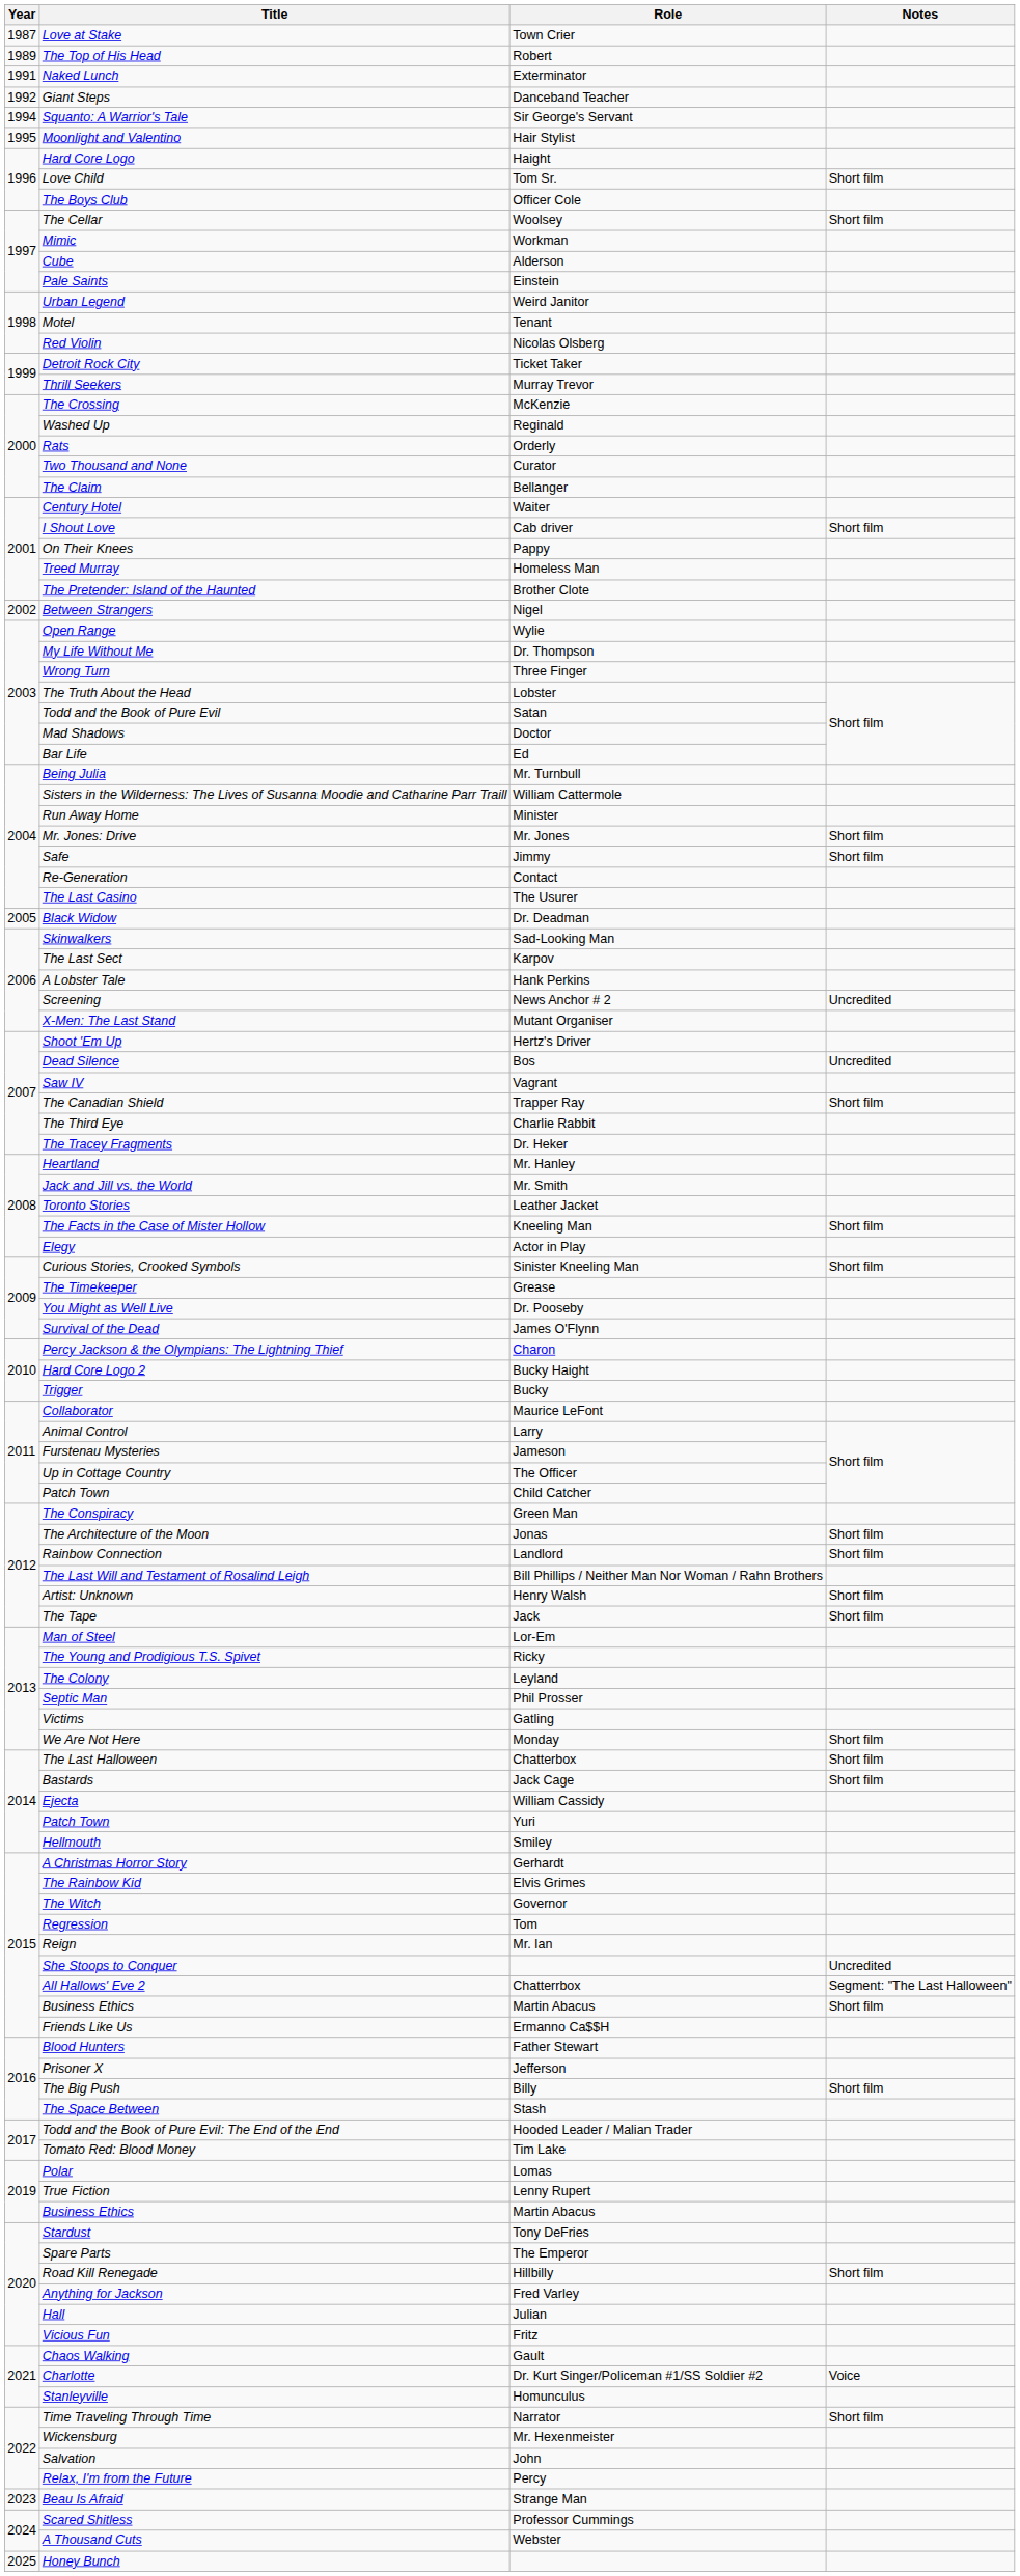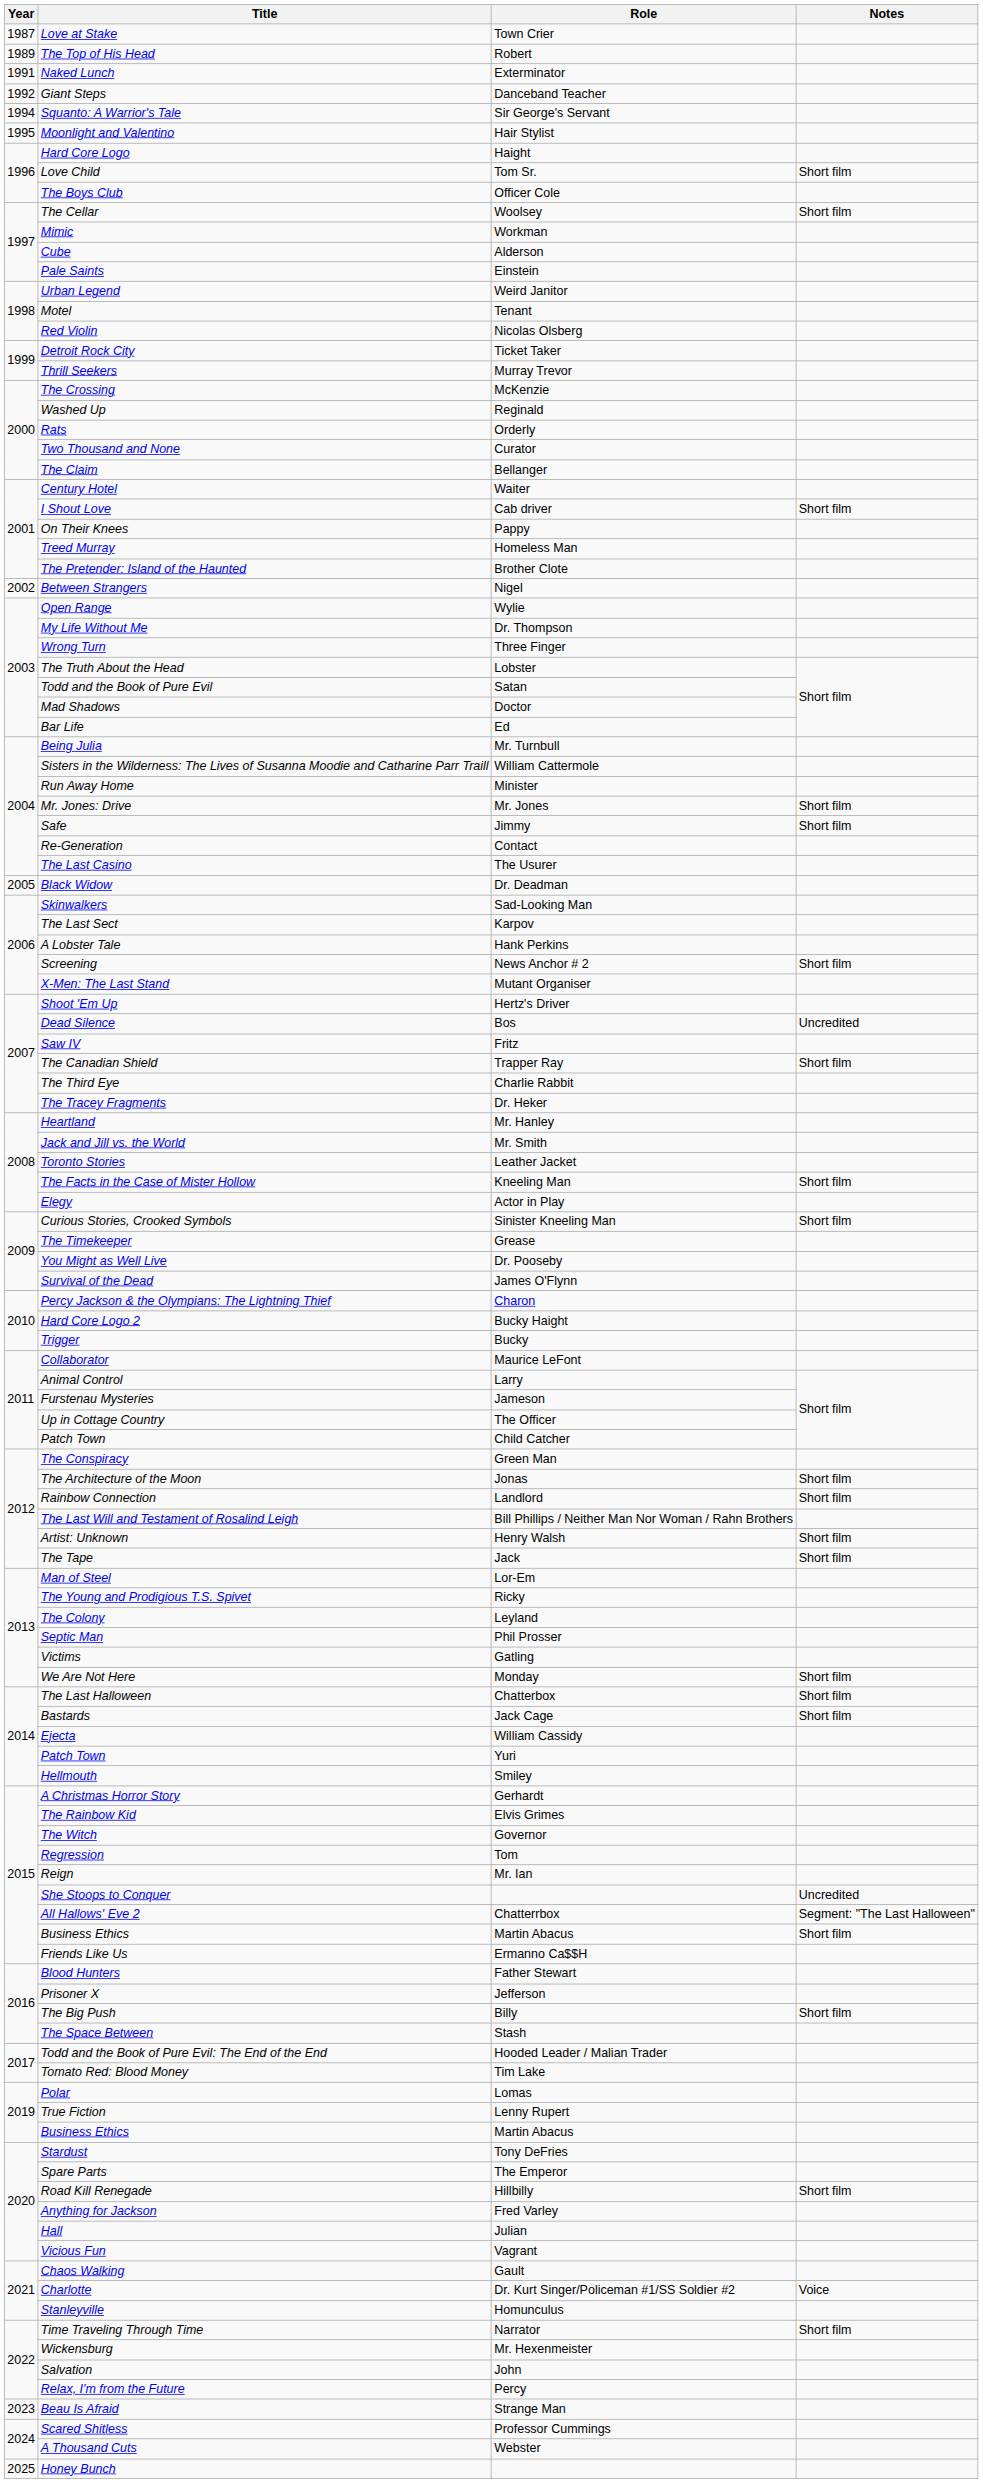 <table class = "wikitable sortable">
 <tr>
 <th>Year</th>
 <th>Title</th>
 <th>Role</th>
 <th class="unsortable">Notes</th>
 </tr>
 <tr>
 <td>1987</td>
 <td><em><a href='#'>Love at Stake</a></em></td>
 <td>Town Crier</td>
 <td></td>
 </tr>
 <tr>
 <td>1989</td>
 <td data-sort-value="Top of His Head, The"><em><a href='#'>The Top of His Head</a></em></td>
 <td>Robert</td>
 <td></td>
 </tr>
 <tr>
 <td>1991</td>
 <td><em><a href='#'>Naked Lunch</a></em></td>
 <td>Exterminator</td>
 <td></td>
 </tr>
 <tr>
 <td>1992</td>
 <td><em>Giant Steps</em></td>
 <td>Danceband Teacher</td>
 <td></td>
 </tr>
 <tr>
 <td>1994</td>
 <td><em><a href='#'>Squanto: A Warrior's Tale</a></em></td>
 <td>Sir George's Servant</td>
 <td></td>
 </tr>
 <tr>
 <td>1995</td>
 <td><em><a href='#'>Moonlight and Valentino</a></em></td>
 <td>Hair Stylist</td>
 <td></td>
 </tr>
 <tr>
 <td rowspan="3">1996</td>
 <td><em><a href='#'>Hard Core Logo</a></em></td>
 <td>Haight</td>
 <td></td>
 </tr>
 <tr>
 <td><em>Love Child</em></td>
 <td>Tom Sr.</td>
 <td>Short film</td>
 </tr>
 <tr>
 <td data-sort-value="Boys Club, The"><em><a href='#'>The Boys Club</a></em></td>
 <td>Officer Cole</td>
 <td></td>
 </tr>
 <tr>
 <td rowspan="4">1997</td>
 <td data-sort-value="Cellar, The"><em>The Cellar</em></td>
 <td>Woolsey</td>
 <td>Short film</td>
 </tr>
 <tr>
 <td><em><a href='#'>Mimic</a></em></td>
 <td>Workman</td>
 <td></td>
 </tr>
 <tr>
 <td><em><a href='#'>Cube</a></em></td>
 <td>Alderson</td>
 <td></td>
 </tr>
 <tr>
 <td><em><a href='#'>Pale Saints</a></em></td>
 <td>Einstein</td>
 <td></td>
 </tr>
 <tr>
 <td rowspan="3">1998</td>
 <td><em><a href='#'>Urban Legend</a></em></td>
 <td>Weird Janitor</td>
 <td></td>
 </tr>
 <tr>
 <td><em>Motel</em></td>
 <td>Tenant</td>
 <td></td>
 </tr>
 <tr>
 <td><em><a href='#'>Red Violin</a></em></td>
 <td>Nicolas Olsberg</td>
 <td></td>
 </tr>
 <tr>
 <td rowspan="2">1999</td>
 <td><em><a href='#'>Detroit Rock City</a></em></td>
 <td>Ticket Taker</td>
 <td></td>
 </tr>
 <tr>
 <td><em><a href='#'>Thrill Seekers</a></em></td>
 <td>Murray Trevor</td>
 <td></td>
 </tr>
 <tr>
 <td rowspan="5">2000</td>
 <td data-sort-value="Crossing, The"><em><a href='#'>The Crossing</a></em></td>
 <td>McKenzie</td>
 <td></td>
 </tr>
 <tr>
 <td><em>Washed Up</em></td>
 <td>Reginald</td>
 <td></td>
 </tr>
 <tr>
 <td><em><a href='#'>Rats</a></em></td>
 <td>Orderly</td>
 <td></td>
 </tr>
 <tr>
 <td><em><a href='#'>Two Thousand and None</a></em></td>
 <td>Curator</td>
 <td></td>
 </tr>
 <tr>
 <td data-sort-value="Claim, The"><em><a href='#'>The Claim</a></em></td>
 <td>Bellanger</td>
 <td></td>
 </tr>
 <tr>
 <td rowspan="5">2001</td>
 <td><em><a href='#'>Century Hotel</a></em></td>
 <td>Waiter</td>
 <td></td>
 </tr>
 <tr>
 <td><em><a href='#'>I Shout Love</a></em></td>
 <td>Cab driver</td>
 <td>Short film</td>
 </tr>
 <tr>
 <td><em>On Their Knees</em></td>
 <td>Pappy</td>
 <td></td>
 </tr>
 <tr>
 <td><em><a href='#'>Treed Murray</a></em></td>
 <td>Homeless Man</td>
 <td></td>
 </tr>
 <tr>
 <td data-sort-value="Pretender: Island of the Haunted, The"><em><a href='#'>The Pretender: Island of the Haunted</a></em></td>
 <td>Brother Clote</td>
 <td></td>
 </tr>
 <tr>
 <td>2002</td>
 <td><em><a href='#'>Between Strangers</a></em></td>
 <td>Nigel</td>
 <td></td>
 </tr>
 <tr>
 <td rowspan="7">2003</td>
 <td><em><a href='#'>Open Range</a></em></td>
 <td>Wylie</td>
 <td></td>
 </tr>
 <tr>
 <td><em><a href='#'>My Life Without Me</a></em></td>
 <td>Dr. Thompson</td>
 <td></td>
 </tr>
 <tr>
 <td><em><a href='#'>Wrong Turn</a></em></td>
 <td>Three Finger</td>
 <td></td>
 </tr>
 <tr>
 <td data-sort-value="Truth About the Head, The"><em>The Truth About the Head</em></td>
 <td>Lobster</td>
 <td rowspan="4">Short film</td>
 </tr>
 <tr>
 <td><em>Todd and the Book of Pure Evil</em></td>
 <td>Satan</td>
 </tr>
 <tr>
 <td><em>Mad Shadows</em></td>
 <td>Doctor</td>
 </tr>
 <tr>
 <td><em>Bar Life</em></td>
 <td>Ed</td>
 </tr>
 <tr>
 <td rowspan="7">2004</td>
 <td><em><a href='#'>Being Julia</a></em></td>
 <td>Mr. Turnbull</td>
 <td></td>
 </tr>
 <tr>
 <td><em>Sisters in the Wilderness: The Lives of Susanna Moodie and Catharine Parr Traill</em></td>
 <td>William Cattermole</td>
 <td></td>
 </tr>
 <tr>
 <td><em>Run Away Home</em></td>
 <td>Minister</td>
 <td></td>
 </tr>
 <tr>
 <td><em>Mr. Jones: Drive</em></td>
 <td>Mr. Jones</td>
 <td>Short film</td>
 </tr>
 <tr>
 <td><em>Safe</em></td>
 <td>Jimmy</td>
 <td>Short film</td>
 </tr>
 <tr>
 <td><em>Re-Generation</em></td>
 <td>Contact</td>
 <td></td>
 </tr>
 <tr>
 <td data-sort-value="Last Casino, The"><em><a href='#'>The Last Casino</a></em></td>
 <td>The Usurer</td>
 <td></td>
 </tr>
 <tr>
 <td>2005</td>
 <td><em><a href='#'>Black Widow</a></em></td>
 <td>Dr. Deadman</td>
 <td></td>
 </tr>
 <tr>
 <td rowspan="5">2006</td>
 <td><em><a href='#'>Skinwalkers</a></em></td>
 <td>Sad-Looking Man</td>
 <td></td>
 </tr>
 <tr>
 <td data-sort-value="Last Sect, The"><em>The Last Sect</em></td>
 <td>Karpov</td>
 <td></td>
 </tr>
 <tr>
 <td data-sort-value="Lobster Tale, A"><em>A Lobster Tale</em></td>
 <td>Hank Perkins</td>
 <td></td>
 </tr>
 <tr>
 <td><em>Screening</em></td>
 <td>News Anchor # 2</td>
-<td>Uncredited</td>
+<td>Short film</td>
 </tr>
 <tr>
 <td><em><a href='#'>X-Men: The Last Stand</a></em></td>
 <td>Mutant Organiser</td>
 <td></td>
 </tr>
 <tr>
 <td rowspan="6">2007</td>
 <td><em><a href='#'>Shoot 'Em Up</a></em></td>
 <td>Hertz's Driver</td>
 <td></td>
 </tr>
 <tr>
 <td><em><a href='#'>Dead Silence</a></em></td>
 <td>Bos</td>
 <td>Uncredited</td>
 </tr>
 <tr>
 <td><em><a href='#'>Saw IV</a></em></td>
-<td>Vagrant</td>
+<td>Fritz</td>
 <td></td>
 </tr>
 <tr>
 <td data-sort-value="Canadian Shield, The"><em>The Canadian Shield</em></td>
 <td>Trapper Ray</td>
 <td>Short film</td>
 </tr>
 <tr>
 <td data-sort-value="Third Eye, The"><em>The Third Eye</em></td>
 <td>Charlie Rabbit</td>
 <td></td>
 </tr>
 <tr>
 <td data-sort-value="Tracey Fragments, The"><em><a href='#'>The Tracey Fragments</a></em></td>
 <td>Dr. Heker</td>
 <td></td>
 </tr>
 <tr>
 <td rowspan="5">2008</td>
 <td><em><a href='#'>Heartland</a></em></td>
 <td>Mr. Hanley</td>
 <td></td>
 </tr>
 <tr>
 <td><em><a href='#'>Jack and Jill vs. the World</a></em></td>
 <td>Mr. Smith</td>
 <td></td>
 </tr>
 <tr>
 <td><em><a href='#'>Toronto Stories</a></em></td>
 <td>Leather Jacket</td>
 <td></td>
 </tr>
 <tr>
 <td data-sort-value="Facts in the Case of Mister Hollow, The"><em><a href='#'>The Facts in the Case of Mister Hollow</a></em></td>
 <td>Kneeling Man</td>
 <td>Short film</td>
 </tr>
 <tr>
 <td><em><a href='#'>Elegy</a></em></td>
 <td>Actor in Play</td>
 <td></td>
 </tr>
 <tr>
 <td rowspan="4">2009</td>
 <td><em>Curious Stories, Crooked Symbols</em></td>
 <td>Sinister Kneeling Man</td>
 <td>Short film</td>
 </tr>
 <tr>
 <td data-sort-value="Timekeeper, The"><em><a href='#'>The Timekeeper</a></em></td>
 <td>Grease</td>
 <td></td>
 </tr>
 <tr>
 <td><em><a href='#'>You Might as Well Live</a></em></td>
 <td>Dr. Pooseby</td>
 <td></td>
 </tr>
 <tr>
 <td><em><a href='#'>Survival of the Dead</a></em></td>
 <td>James O'Flynn</td>
 <td></td>
 </tr>
 <tr>
 <td rowspan="3">2010</td>
 <td><em><a href='#'>Percy Jackson & the Olympians: The Lightning Thief</a></em></td>
 <td><a href='#'>Charon</a></td>
 <td></td>
 </tr>
 <tr>
 <td><em><a href='#'>Hard Core Logo 2</a></em></td>
 <td>Bucky Haight</td>
 <td></td>
 </tr>
 <tr>
 <td><em><a href='#'>Trigger</a></em></td>
 <td>Bucky</td>
 <td></td>
 </tr>
 <tr>
 <td rowspan="5">2011</td>
 <td><em><a href='#'>Collaborator</a></em></td>
 <td>Maurice LeFont</td>
 <td></td>
 </tr>
 <tr>
 <td><em>Animal Control</em></td>
 <td>Larry</td>
 <td rowspan="4">Short film</td>
 </tr>
 <tr>
 <td><em>Furstenau Mysteries</em></td>
 <td>Jameson</td>
 </tr>
 <tr>
 <td><em>Up in Cottage Country</em></td>
 <td>The Officer</td>
 </tr>
 <tr>
 <td><em>Patch Town</em></td>
 <td>Child Catcher</td>
 </tr>
 <tr>
 <td rowspan="6">2012</td>
 <td data-sort-value="Conspiracy, The"><em><a href='#'>The Conspiracy</a></em></td>
 <td>Green Man</td>
 <td></td>
 </tr>
 <tr>
 <td data-sort-value="Architecture of the Moon, The"><em>The Architecture of the Moon</em></td>
 <td>Jonas</td>
 <td>Short film</td>
 </tr>
 <tr>
 <td><em>Rainbow Connection</em></td>
 <td>Landlord</td>
 <td>Short film</td>
 </tr>
 <tr>
 <td data-sort-value="Last Will and Testament of Rosalind Leigh, The"><em><a href='#'>The Last Will and Testament of Rosalind Leigh</a></em></td>
 <td>Bill Phillips / Neither Man Nor Woman / Rahn Brothers</td>
 <td></td>
 </tr>
 <tr>
 <td><em>Artist: Unknown</em></td>
 <td>Henry Walsh</td>
 <td>Short film</td>
 </tr>
 <tr>
 <td data-sort-value="Tape, The"><em>The Tape</em></td>
 <td>Jack</td>
 <td>Short film</td>
 </tr>
 <tr>
 <td rowspan="6">2013</td>
 <td><em><a href='#'>Man of Steel</a></em></td>
 <td>Lor-Em</td>
 <td></td>
 </tr>
 <tr>
 <td data-sort-value="Young and Prodigious T.S. Spivet, The"><em><a href='#'>The Young and Prodigious T.S. Spivet</a></em></td>
 <td>Ricky</td>
 <td></td>
 </tr>
 <tr>
 <td data-sort-value="Colony, The"><em><a href='#'>The Colony</a></em></td>
 <td>Leyland</td>
 <td></td>
 </tr>
 <tr>
 <td><em><a href='#'>Septic Man</a></em></td>
 <td>Phil Prosser</td>
 <td></td>
 </tr>
 <tr>
 <td><em>Victims</em></td>
 <td>Gatling</td>
 <td></td>
 </tr>
 <tr>
 <td><em>We Are Not Here</em></td>
 <td>Monday</td>
 <td>Short film</td>
 </tr>
 <tr>
 <td rowspan="5">2014</td>
 <td data-sort-value="Last Halloween, The"><em>The Last Halloween</em></td>
 <td>Chatterbox</td>
 <td>Short film</td>
 </tr>
 <tr>
 <td><em>Bastards</em></td>
 <td>Jack Cage</td>
 <td>Short film</td>
 </tr>
 <tr>
 <td><em><a href='#'>Ejecta</a></em></td>
 <td>William Cassidy</td>
 <td></td>
 </tr>
 <tr>
 <td><em><a href='#'>Patch Town</a></em></td>
 <td>Yuri</td>
 <td></td>
 </tr>
 <tr>
 <td><em><a href='#'>Hellmouth</a></em></td>
 <td>Smiley</td>
 <td></td>
 </tr>
 <tr>
 <td rowspan="9">2015</td>
 <td data-sort-value="Christmas Horror Story, A"><em><a href='#'>A Christmas Horror Story</a></em></td>
 <td>Gerhardt</td>
 <td></td>
 </tr>
 <tr>
 <td data-sort-value="Rainbow Kid, The"><em><a href='#'>The Rainbow Kid</a></em></td>
 <td>Elvis Grimes</td>
 <td></td>
 </tr>
 <tr>
 <td data-sort-value="Witch, The"><em><a href='#'>The Witch</a></em></td>
 <td>Governor</td>
 <td></td>
 </tr>
 <tr>
 <td><em><a href='#'>Regression</a></em></td>
 <td>Tom</td>
 <td></td>
 </tr>
 <tr>
 <td><em>Reign</em></td>
 <td>Mr. Ian</td>
 <td></td>
 </tr>
 <tr>
 <td><em><a href='#'>She Stoops to Conquer</a></em></td>
 <td></td>
 <td>Uncredited</td>
 </tr>
 <tr>
 <td><em><a href='#'>All Hallows' Eve 2</a></em></td>
 <td>Chatterrbox</td>
 <td>Segment: "The Last Halloween"</td>
 </tr>
 <tr>
 <td><em>Business Ethics</em></td>
 <td>Martin Abacus</td>
 <td>Short film</td>
 </tr>
 <tr>
 <td><em>Friends Like Us</em></td>
 <td>Ermanno Ca$$H</td>
 <td></td>
 </tr>
 <tr>
 <td rowspan="4">2016</td>
 <td><em><a href='#'>Blood Hunters</a></em></td>
 <td>Father Stewart</td>
 <td></td>
 </tr>
 <tr>
 <td><em>Prisoner X</em></td>
 <td>Jefferson</td>
 <td></td>
 </tr>
 <tr>
 <td data-sort-value="Big Push, The"><em>The Big Push</em></td>
 <td>Billy</td>
 <td>Short film</td>
 </tr>
 <tr>
 <td data-sort-value="Space Between, The"><em><a href='#'>The Space Between</a></em></td>
 <td>Stash</td>
 <td></td>
 </tr>
 <tr>
 <td rowspan="2">2017</td>
 <td><em>Todd and the Book of Pure Evil: The End of the End</em></td>
 <td>Hooded Leader / Malian Trader</td>
 <td></td>
 </tr>
 <tr>
 <td><em>Tomato Red: Blood Money</em></td>
 <td>Tim Lake</td>
 <td></td>
 </tr>
 <tr>
 <td rowspan="3">2019</td>
 <td><em><a href='#'>Polar</a></em></td>
 <td>Lomas</td>
 <td></td>
 </tr>
 <tr>
 <td><em>True Fiction</em></td>
 <td>Lenny Rupert</td>
 <td></td>
 </tr>
 <tr>
 <td><em><a href='#'>Business Ethics</a></em></td>
 <td>Martin Abacus</td>
 <td></td>
 </tr>
 <tr>
 <td rowspan="6">2020</td>
 <td><em><a href='#'>Stardust</a></em></td>
 <td>Tony DeFries</td>
 <td></td>
 </tr>
 <tr>
 <td><em>Spare Parts</em></td>
 <td>The Emperor</td>
 <td></td>
 </tr>
 <tr>
 <td><em>Road Kill Renegade</em></td>
 <td>Hillbilly</td>
 <td>Short film</td>
 </tr>
 <tr>
 <td><em><a href='#'>Anything for Jackson</a></em></td>
 <td>Fred Varley</td>
 <td></td>
 </tr>
 <tr>
 <td><em><a href='#'>Hall</a></em></td>
 <td>Julian</td>
 <td></td>
 </tr>
 <tr>
 <td><em><a href='#'>Vicious Fun</a></em></td>
-<td>Fritz</td>
+<td>Vagrant</td>
 <td></td>
 </tr>
 <tr>
 <td rowspan="3">2021</td>
 <td><em><a href='#'>Chaos Walking</a></em></td>
 <td>Gault</td>
 <td></td>
 </tr>
 <tr>
 <td><em><a href='#'>Charlotte</a></em></td>
 <td>Dr. Kurt Singer/Policeman #1/SS Soldier #2</td>
 <td>Voice</td>
 </tr>
 <tr>
 <td><em><a href='#'>Stanleyville</a></em></td>
 <td>Homunculus</td>
 <td></td>
 </tr>
 <tr>
 <td rowspan="4">2022</td>
 <td><em>Time Traveling Through Time</em></td>
 <td>Narrator</td>
 <td>Short film</td>
 </tr>
 <tr>
 <td><em>Wickensburg</em></td>
 <td>Mr. Hexenmeister</td>
 <td></td>
 </tr>
 <tr>
 <td><em>Salvation</em></td>
 <td>John</td>
 <td></td>
 </tr>
 <tr>
 <td><em><a href='#'>Relax, I'm from the Future</a></em></td>
 <td>Percy</td>
 <td></td>
 </tr>
 <tr>
 <td>2023</td>
 <td><em><a href='#'>Beau Is Afraid</a></em></td>
 <td>Strange Man</td>
 <td></td>
 </tr>
 <tr>
 <td rowspan=2>2024</td>
 <td><em><a href='#'>Scared Shitless</a></em></td>
 <td>Professor Cummings</td>
 <td></td>
 </tr>
 <tr>
 <td data-sort-value="Thousand Cuts, A"><em><a href='#'>A Thousand Cuts</a></em></td>
 <td>Webster</td>
 <td></td>
 </tr>
 <tr>
 <td>2025</td>
 <td><em><a href='#'>Honey Bunch</a></em></td>
 <td></td>
 <td></td>
 </tr>
 </table>
